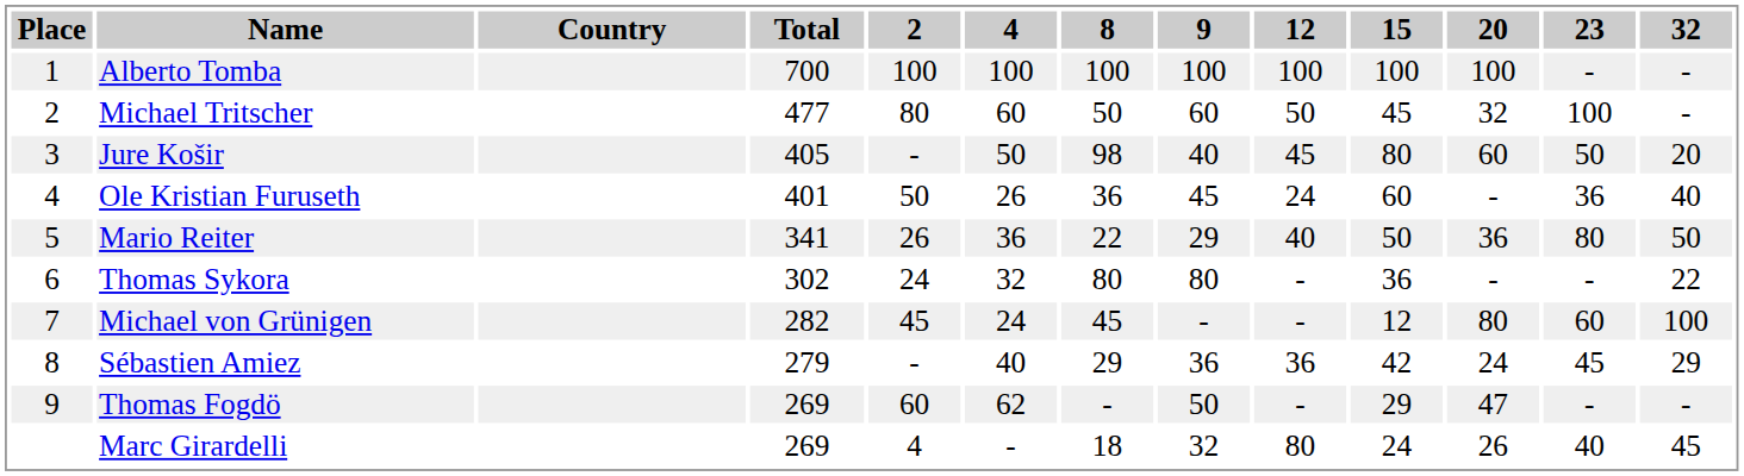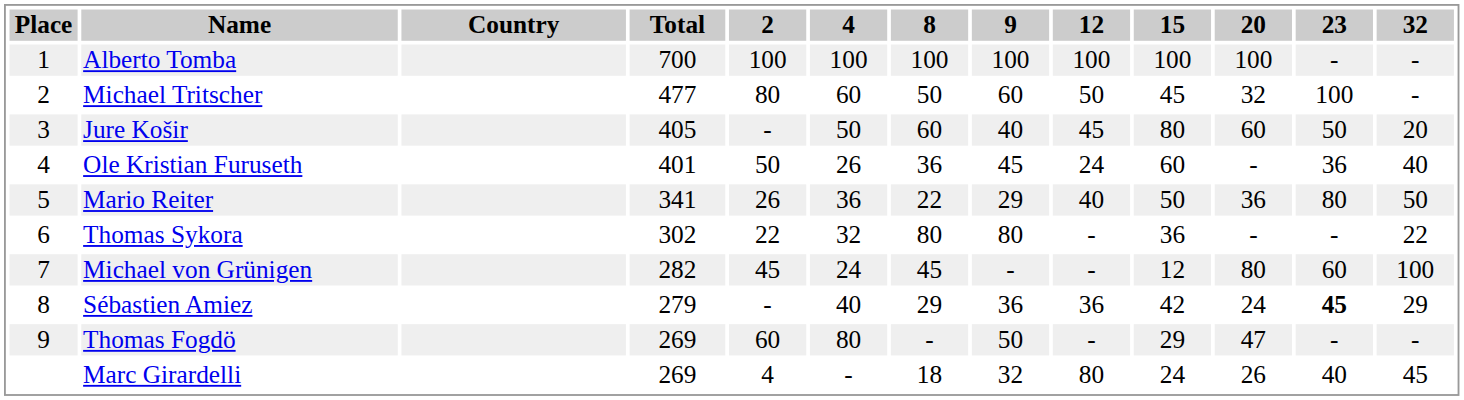 <table border="0" style="border: 1px solid #999; background-color:#FFFFFF; text-align:center; font-size:86%; line-height:15px;">
 <tr align="center" bgcolor="#CCCCCC">
 <th width=35>Place</th>
 <th width=170>Name</th>
 <th width=120>Country</th>
 <th width=50>Total</th>
 <th width=40>2</th>
 <th width=40>4</th>
 <th width=40>8</th>
 <th width=40>9</th>
 <th width=40>12</th>
 <th width=40>15</th>
 <th width=40>20</th>
 <th width=40>23</th>
 <th width=40>32</th>
 </tr>
 <tr bgcolor="#EFEFEF">
 <td>1</td>
 <td align="left"><a href='#'>Alberto Tomba</a></td>
 <td align="left"></td>
 <td>700</td>
 <td>100</td>
 <td>100</td>
 <td>100</td>
 <td>100</td>
 <td>100</td>
 <td>100</td>
 <td>100</td>
 <td>-</td>
 <td>-</td>
 </tr>
 <tr>
 <td>2</td>
 <td align="left"><a href='#'>Michael Tritscher</a></td>
 <td align="left"></td>
 <td>477</td>
 <td>80</td>
 <td>60</td>
 <td>50</td>
 <td>60</td>
 <td>50</td>
 <td>45</td>
 <td>32</td>
 <td>100</td>
 <td>-</td>
 </tr>
 <tr bgcolor="#EFEFEF">
 <td>3</td>
 <td align="left"><a href='#'>Jure Košir</a></td>
 <td align="left"></td>
 <td>405</td>
 <td>-</td>
 <td>50</td>
-<td>98</td>
+<td>60</td>
 <td>40</td>
 <td>45</td>
 <td>80</td>
 <td>60</td>
 <td>50</td>
 <td>20</td>
 </tr>
 <tr>
 <td>4</td>
 <td align="left"><a href='#'>Ole Kristian Furuseth</a></td>
 <td align="left"></td>
 <td>401</td>
 <td>50</td>
 <td>26</td>
 <td>36</td>
 <td>45</td>
 <td>24</td>
 <td>60</td>
 <td>-</td>
 <td>36</td>
 <td>40</td>
 </tr>
 <tr bgcolor="#EFEFEF">
 <td>5</td>
 <td align="left"><a href='#'>Mario Reiter</a></td>
 <td align="left"></td>
 <td>341</td>
 <td>26</td>
 <td>36</td>
 <td>22</td>
 <td>29</td>
 <td>40</td>
 <td>50</td>
 <td>36</td>
 <td>80</td>
 <td>50</td>
 </tr>
 <tr>
 <td>6</td>
 <td align="left"><a href='#'>Thomas Sykora</a></td>
 <td align="left"></td>
 <td>302</td>
-<td>24</td>
+<td>22</td>
 <td>32</td>
 <td>80</td>
 <td>80</td>
 <td>-</td>
 <td>36</td>
 <td>-</td>
 <td>-</td>
 <td>22</td>
 </tr>
 <tr bgcolor="#EFEFEF">
 <td>7</td>
 <td align="left"><a href='#'>Michael von Grünigen</a></td>
 <td align="left"></td>
 <td>282</td>
 <td>45</td>
 <td>24</td>
 <td>45</td>
 <td>-</td>
 <td>-</td>
 <td>12</td>
 <td>80</td>
 <td>60</td>
 <td>100</td>
 </tr>
 <tr>
 <td>8</td>
 <td align="left"><a href='#'>Sébastien Amiez</a></td>
 <td align="left"></td>
 <td>279</td>
 <td>-</td>
 <td>40</td>
 <td>29</td>
 <td>36</td>
 <td>36</td>
 <td>42</td>
 <td>24</td>
-<td>45</td>
+<td><strong>45</strong></td>
 <td>29</td>
 </tr>
 <tr bgcolor="#EFEFEF">
 <td>9</td>
 <td align="left"><a href='#'>Thomas Fogdö</a></td>
 <td align="left"></td>
 <td>269</td>
 <td>60</td>
-<td>62</td>
+<td>80</td>
 <td>-</td>
 <td>50</td>
 <td>-</td>
 <td>29</td>
 <td>47</td>
 <td>-</td>
 <td>-</td>
 </tr>
 <tr>
 <td></td>
 <td align="left"><a href='#'>Marc Girardelli</a></td>
 <td align="left"></td>
 <td>269</td>
 <td>4</td>
 <td>-</td>
 <td>18</td>
 <td>32</td>
 <td>80</td>
 <td>24</td>
 <td>26</td>
 <td>40</td>
 <td>45</td>
 </tr>
 </table>
